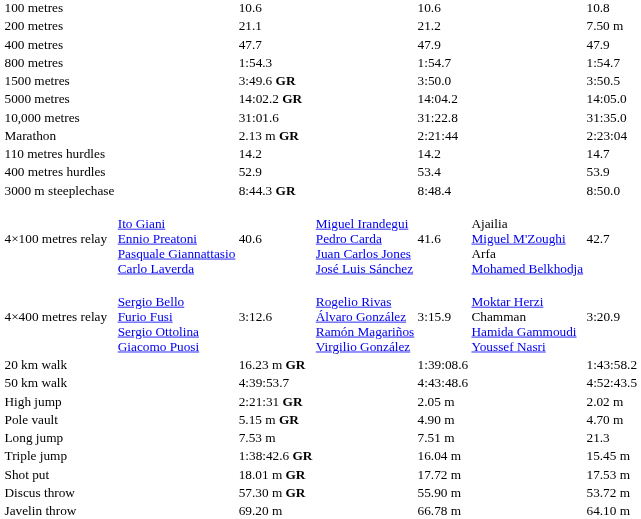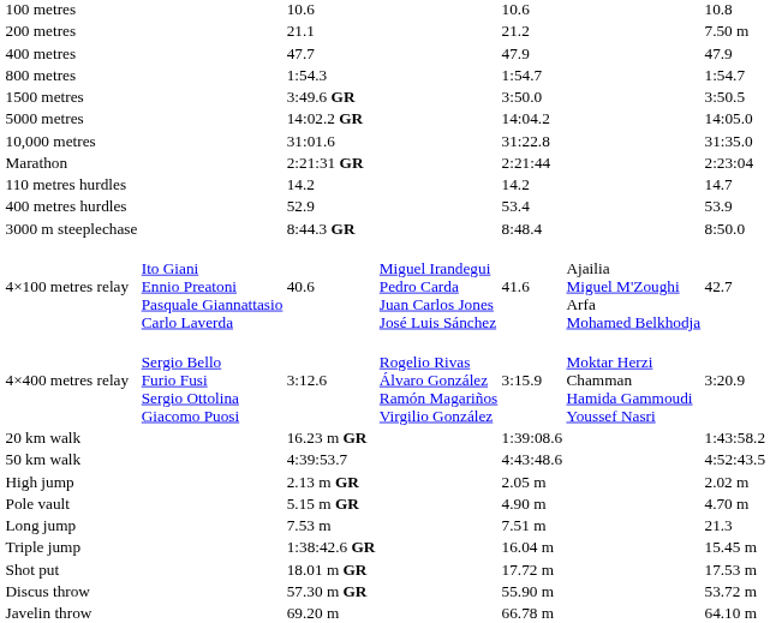 <table>
 <tr>
 <td>100 metres</td>
 <td></td>
 <td>10.6</td>
 <td></td>
 <td>10.6</td>
 <td></td>
 <td>10.8</td>
 </tr>
 <tr>
 <td>200 metres</td>
 <td></td>
 <td>21.1</td>
 <td></td>
 <td>21.2</td>
 <td></td>
 <td>7.50 m</td>
 </tr>
 <tr>
 <td>400 metres</td>
 <td></td>
 <td>47.7</td>
 <td></td>
 <td>47.9</td>
 <td></td>
 <td>47.9</td>
 </tr>
 <tr>
 <td>800 metres</td>
 <td></td>
 <td>1:54.3</td>
 <td></td>
 <td>1:54.7</td>
 <td></td>
 <td>1:54.7</td>
 </tr>
 <tr>
 <td>1500 metres</td>
 <td></td>
 <td>3:49.6 <strong>GR</strong></td>
 <td></td>
 <td>3:50.0</td>
 <td></td>
 <td>3:50.5</td>
 </tr>
 <tr>
 <td>5000 metres</td>
 <td></td>
 <td>14:02.2 <strong>GR</strong></td>
 <td></td>
 <td>14:04.2</td>
 <td></td>
 <td>14:05.0</td>
 </tr>
 <tr>
 <td>10,000 metres</td>
 <td></td>
 <td>31:01.6</td>
 <td></td>
 <td>31:22.8</td>
 <td></td>
 <td>31:35.0</td>
 </tr>
 <tr>
 <td>Marathon</td>
 <td></td>
-<td>2.13 m <strong>GR</strong></td>
+<td>2:21:31 <strong>GR</strong></td>
 <td></td>
 <td>2:21:44</td>
 <td></td>
 <td>2:23:04</td>
 </tr>
 <tr>
 <td>110 metres hurdles</td>
 <td></td>
 <td>14.2</td>
 <td></td>
 <td>14.2</td>
 <td></td>
 <td>14.7</td>
 </tr>
 <tr>
 <td>400 metres hurdles</td>
 <td></td>
 <td>52.9</td>
 <td></td>
 <td>53.4</td>
 <td></td>
 <td>53.9</td>
 </tr>
 <tr>
 <td>3000 m steeplechase</td>
 <td></td>
 <td>8:44.3 <strong>GR</strong></td>
 <td></td>
 <td>8:48.4</td>
 <td></td>
 <td>8:50.0</td>
 </tr>
 <tr>
 <td>4×100 metres relay</td>
 <td><br><a href='#'>Ito Giani</a><br><a href='#'>Ennio Preatoni</a><br><a href='#'>Pasquale Giannattasio</a><br><a href='#'>Carlo Laverda</a></td>
 <td>40.6</td>
 <td><br><a href='#'>Miguel Irandegui</a><br><a href='#'>Pedro Carda</a><br><a href='#'>Juan Carlos Jones</a><br><a href='#'>José Luis Sánchez</a></td>
 <td>41.6</td>
 <td><br>Ajailia<br><a href='#'>Miguel M'Zoughi</a><br>Arfa<br><a href='#'>Mohamed Belkhodja</a></td>
 <td>42.7</td>
 </tr>
 <tr>
 <td>4×400 metres relay</td>
 <td><br><a href='#'>Sergio Bello</a><br><a href='#'>Furio Fusi</a><br><a href='#'>Sergio Ottolina</a><br><a href='#'>Giacomo Puosi</a></td>
 <td>3:12.6</td>
 <td><br><a href='#'>Rogelio Rivas</a><br><a href='#'>Álvaro González</a><br><a href='#'>Ramón Magariños</a><br><a href='#'>Virgilio González</a></td>
 <td>3:15.9</td>
 <td><br><a href='#'>Moktar Herzi</a><br>Chamman<br><a href='#'>Hamida Gammoudi</a><br><a href='#'>Youssef Nasri</a></td>
 <td>3:20.9</td>
 </tr>
 <tr>
 <td>20 km walk</td>
 <td></td>
 <td>16.23 m <strong>GR</strong></td>
 <td></td>
 <td>1:39:08.6</td>
 <td></td>
 <td>1:43:58.2</td>
 </tr>
 <tr>
 <td>50 km walk</td>
 <td></td>
 <td>4:39:53.7</td>
 <td></td>
 <td>4:43:48.6</td>
 <td></td>
 <td>4:52:43.5</td>
 </tr>
 <tr>
 <td>High jump</td>
 <td></td>
-<td>2:21:31 <strong>GR</strong></td>
+<td>2.13 m <strong>GR</strong></td>
 <td></td>
 <td>2.05 m</td>
 <td></td>
 <td>2.02 m</td>
 </tr>
 <tr>
 <td>Pole vault</td>
 <td></td>
 <td>5.15 m <strong>GR</strong></td>
 <td></td>
 <td>4.90 m</td>
 <td></td>
 <td>4.70 m</td>
 </tr>
 <tr>
 <td>Long jump</td>
 <td></td>
 <td>7.53 m</td>
 <td></td>
 <td>7.51 m</td>
 <td></td>
 <td>21.3</td>
 </tr>
 <tr>
 <td>Triple jump</td>
 <td></td>
 <td>1:38:42.6 <strong>GR</strong></td>
 <td></td>
 <td>16.04 m</td>
 <td></td>
 <td>15.45 m</td>
 </tr>
 <tr>
 <td>Shot put</td>
 <td></td>
 <td>18.01 m <strong>GR</strong></td>
 <td></td>
 <td>17.72 m</td>
 <td></td>
 <td>17.53 m</td>
 </tr>
 <tr>
 <td>Discus throw</td>
 <td></td>
 <td>57.30 m <strong>GR</strong></td>
 <td></td>
 <td>55.90 m</td>
 <td></td>
 <td>53.72 m</td>
 </tr>
 <tr>
 <td>Javelin throw</td>
 <td></td>
 <td>69.20 m</td>
 <td></td>
 <td>66.78 m</td>
 <td></td>
 <td>64.10 m</td>
 </tr>
 </table>
